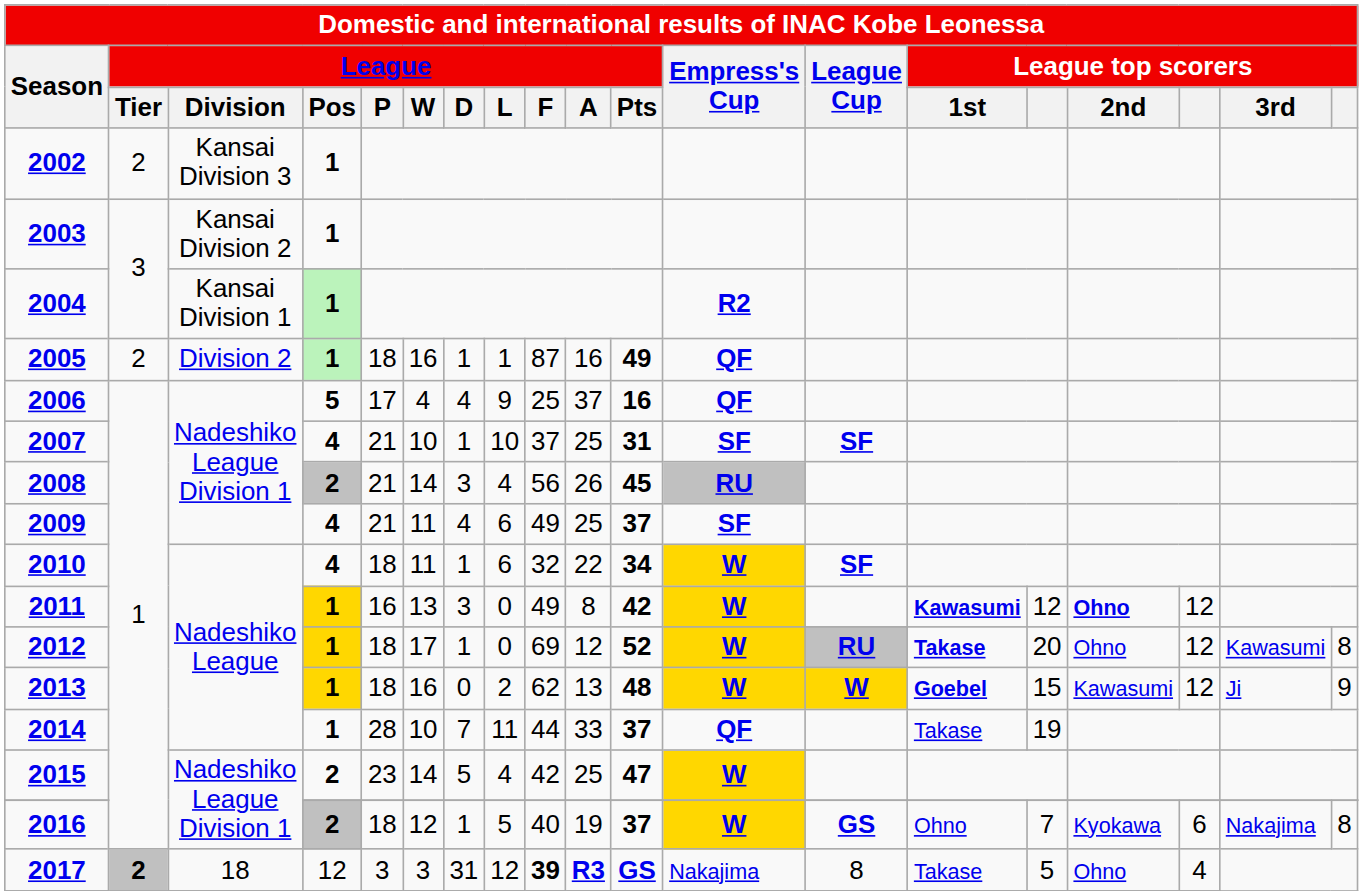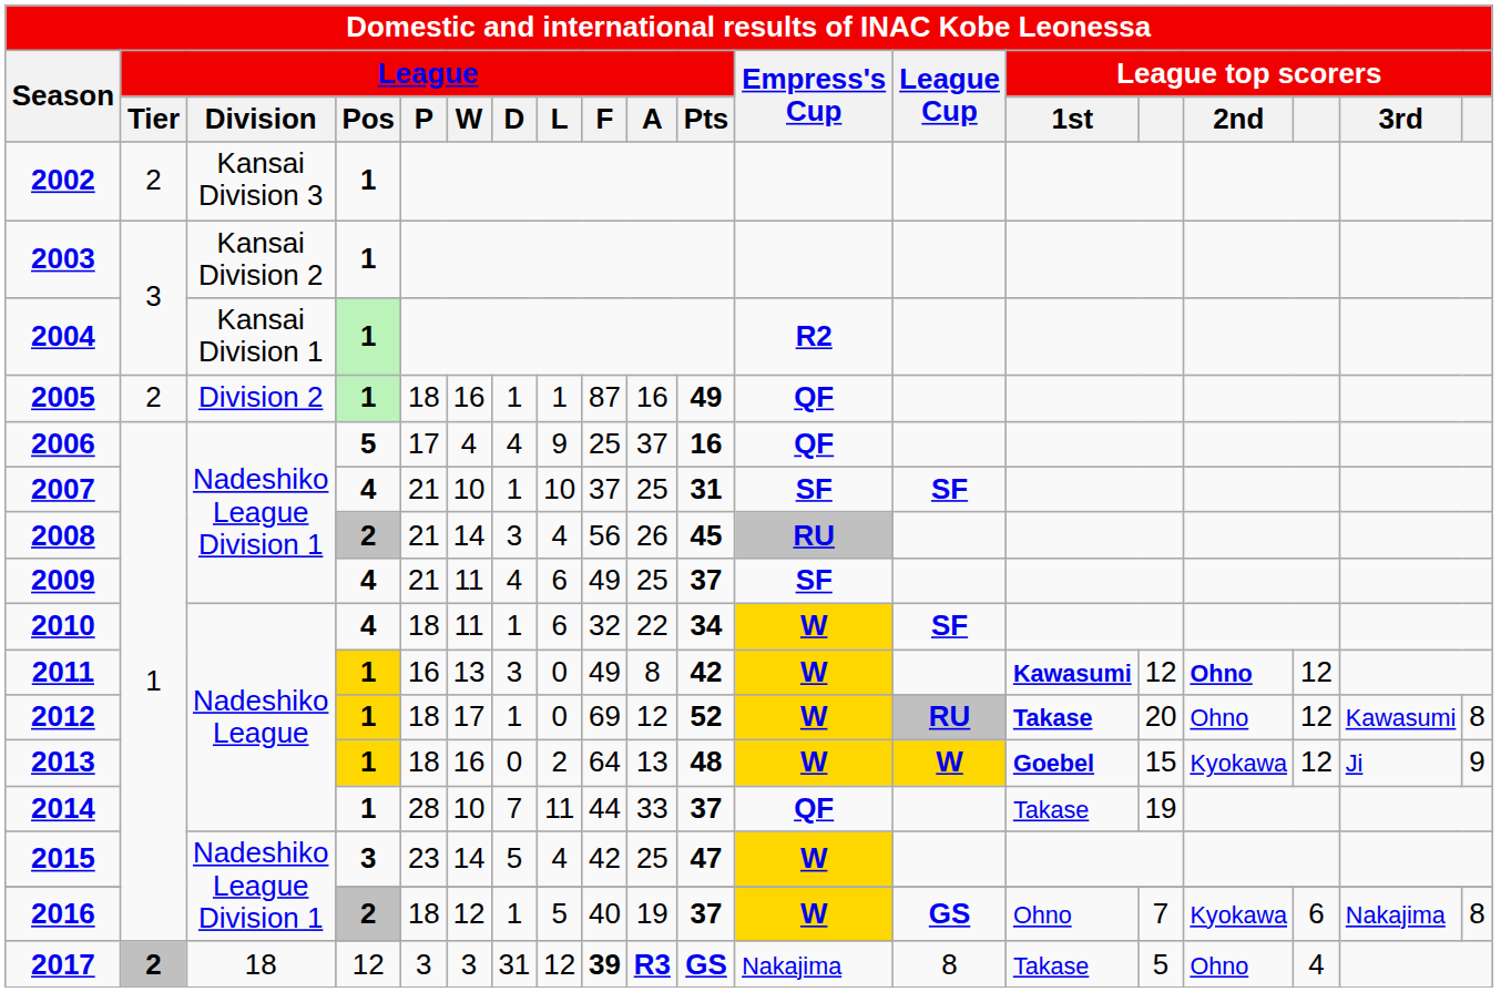 <table class="wikitable" style="text-align: center;">
 <tr>
 <th style="color:white; background:#F00000;" colspan=20>Domestic and international results of INAC Kobe Leonessa</th>
 </tr>
 <tr>
 <th rowspan=2 width="60"align=center>Season</th>
 <th colspan="10" style="color:white; background:#F00000;"><a href='#'>League</a></th>
 <th rowspan=2 width="60"align=center><a href='#'>Empress's Cup</a></th>
 <th rowspan=2><a href='#'>League Cup</a></th>
 <th colspan=6 style="color:white; background:#F00000;">League top scorers</th>
 </tr>
 <tr>
 <th width="20px">Tier</th>
 <th width=150px>Division</th>
 <th width=20px>Pos</th>
 <th width=20px>P</th>
 <th width=20px>W</th>
 <th width=20px>D</th>
 <th width=20px>L</th>
 <th width=20px>F</th>
 <th width=20px>A</th>
 <th width=20px>Pts</th>
 <th width=120px>1st</th>
 <th width=20px></th>
 <th width=120px>2nd</th>
 <th width=20px></th>
 <th width=120px>3rd</th>
 <th width=20px></th>
 </tr>
 <tr>
 <td><strong><a href='#'>2002</a></strong></td>
 <td>2</td>
 <td>Kansai Division 3</td>
 <td><strong>1</strong></td>
 <td colspan=7></td>
 <td></td>
 <td></td>
 <td colspan=2></td>
 <td colspan=2></td>
 <td colspan=2></td>
 </tr>
 <tr>
 <td><strong><a href='#'>2003</a></strong></td>
 <td rowspan=2>3</td>
 <td>Kansai Division 2</td>
 <td><strong>1</strong></td>
 <td colspan=7></td>
 <td></td>
 <td></td>
 <td colspan=2></td>
 <td colspan=2></td>
 <td colspan=2></td>
 </tr>
 <tr>
 <td><strong><a href='#'>2004</a></strong></td>
 <td>Kansai Division 1</td>
 <td bgcolor=#bbf3bb><strong>1</strong></td>
 <td colspan=7></td>
 <td><strong><a href='#'>R2</a></strong></td>
 <td></td>
 <td colspan=2></td>
 <td colspan=2></td>
 <td colspan=2></td>
 </tr>
 <tr>
 <td><strong><a href='#'>2005</a></strong></td>
 <td>2</td>
 <td><a href='#'>Division 2</a></td>
 <td bgcolor=#bbf3bb><strong>1</strong></td>
 <td>18</td>
 <td>16</td>
 <td>1</td>
 <td>1</td>
 <td>87</td>
 <td>16</td>
 <td><strong>49</strong></td>
 <td><strong><a href='#'>QF</a></strong></td>
 <td></td>
 <td colspan=2></td>
 <td colspan=2></td>
 <td colspan=2></td>
 </tr>
 <tr>
 <td><strong><a href='#'>2006</a></strong></td>
 <td rowspan=12>1</td>
 <td rowspan=4><a href='#'>Nadeshiko League Division 1</a></td>
 <td><strong>5</strong></td>
 <td>17</td>
 <td>4</td>
 <td>4</td>
 <td>9</td>
 <td>25</td>
 <td>37</td>
 <td><strong>16</strong></td>
 <td><strong><a href='#'>QF</a></strong></td>
 <td></td>
 <td colspan=2></td>
 <td colspan=2></td>
 <td colspan=2></td>
 </tr>
 <tr>
 <td><strong><a href='#'>2007</a></strong></td>
 <td><strong>4</strong></td>
 <td>21</td>
 <td>10</td>
 <td>1</td>
 <td>10</td>
 <td>37</td>
 <td>25</td>
 <td><strong>31</strong></td>
 <td><strong><a href='#'>SF</a></strong></td>
 <td><strong><a href='#'>SF</a></strong></td>
 <td colspan=2></td>
 <td colspan=2></td>
 <td colspan=2></td>
 </tr>
 <tr>
 <td><strong><a href='#'>2008</a></strong></td>
 <td bgcolor=silver><strong>2</strong></td>
 <td>21</td>
 <td>14</td>
 <td>3</td>
 <td>4</td>
 <td>56</td>
 <td>26</td>
 <td><strong>45</strong></td>
 <td bgcolor=silver><strong><a href='#'>RU</a></strong></td>
 <td></td>
 <td colspan=2></td>
 <td colspan=2></td>
 <td colspan=2></td>
 </tr>
 <tr>
 <td><strong><a href='#'>2009</a></strong></td>
 <td><strong>4</strong></td>
 <td>21</td>
 <td>11</td>
 <td>4</td>
 <td>6</td>
 <td>49</td>
 <td>25</td>
 <td><strong>37</strong></td>
 <td><strong><a href='#'>SF</a></strong></td>
 <td></td>
 <td colspan=2></td>
 <td colspan=2></td>
 <td colspan=2></td>
 </tr>
 <tr>
 <td><strong><a href='#'>2010</a></strong></td>
 <td rowspan=5><a href='#'>Nadeshiko League</a></td>
 <td><strong>4</strong></td>
 <td>18</td>
 <td>11</td>
 <td>1</td>
 <td>6</td>
 <td>32</td>
 <td>22</td>
 <td><strong>34</strong></td>
 <td bgcolor=gold><strong><a href='#'>W</a></strong></td>
 <td><strong><a href='#'>SF</a></strong></td>
 <td colspan=2></td>
 <td colspan=2></td>
 <td colspan=2></td>
 </tr>
 <tr>
 <td><strong><a href='#'>2011</a></strong></td>
 <td bgcolor=gold><strong>1</strong></td>
 <td>16</td>
 <td>13</td>
 <td>3</td>
 <td>0</td>
 <td>49</td>
 <td>8</td>
 <td><strong>42</strong></td>
 <td bgcolor=gold><strong><a href='#'>W</a></strong></td>
 <td></td>
 <td align=left> <small><strong><a href='#'>Kawasumi</a></strong></small></td>
 <td>12</td>
 <td align=left> <small><strong><a href='#'>Ohno</a></strong></small></td>
 <td>12</td>
 <td colspan=2></td>
 </tr>
 <tr>
 <td><strong><a href='#'>2012</a></strong></td>
 <td bgcolor=gold><strong>1</strong></td>
 <td>18</td>
 <td>17</td>
 <td>1</td>
 <td>0</td>
 <td>69</td>
 <td>12</td>
 <td><strong>52</strong></td>
 <td bgcolor=gold><strong><a href='#'>W</a></strong></td>
 <td bgcolor=silver><strong><a href='#'>RU</a></strong></td>
 <td align=left> <small><strong><a href='#'>Takase</a></strong></small></td>
 <td>20</td>
 <td align=left> <small><a href='#'>Ohno</a></small></td>
 <td>12</td>
 <td align=left> <small><a href='#'>Kawasumi</a></small></td>
 <td>8</td>
 </tr>
 <tr>
 <td><strong><a href='#'>2013</a></strong></td>
 <td bgcolor=gold><strong>1</strong></td>
 <td>18</td>
 <td>16</td>
 <td>0</td>
 <td>2</td>
-<td>62</td>
+<td>64</td>
 <td>13</td>
 <td><strong>48</strong></td>
 <td bgcolor=gold><strong><a href='#'>W</a></strong></td>
 <td bgcolor=gold><strong><a href='#'>W</a></strong></td>
 <td align=left> <small><strong><a href='#'>Goebel</a></strong></small></td>
 <td>15</td>
-<td align=left> <small><a href='#'>Kawasumi</a></small></td>
+<td align=left> <small><a href='#'>Kyokawa</a></small></td>
 <td>12</td>
 <td align=left> <small><a href='#'>Ji</a></small></td>
 <td>9</td>
 </tr>
 <tr>
 <td><strong><a href='#'>2014</a></strong></td>
 <td><strong>1</strong></td>
 <td>28</td>
 <td>10</td>
 <td>7</td>
 <td>11</td>
 <td>44</td>
 <td>33</td>
 <td><strong>37</strong></td>
 <td><strong><a href='#'>QF</a></strong></td>
 <td></td>
 <td align=left> <small><a href='#'>Takase</a></small></td>
 <td>19</td>
 <td colspan=2></td>
 <td colspan=2></td>
 </tr>
 <tr>
 <td><strong><a href='#'>2015</a></strong></td>
 <td rowspan=3><a href='#'>Nadeshiko League Division 1</a></td>
-<td><strong>2</strong></td>
+<td><strong>3</strong></td>
 <td>23</td>
 <td>14</td>
 <td>5</td>
 <td>4</td>
 <td>42</td>
 <td>25</td>
 <td><strong>47</strong></td>
 <td bgcolor=gold><strong><a href='#'>W</a></strong></td>
 <td></td>
 <td colspan=2></td>
 <td colspan=2></td>
 <td colspan=2></td>
 </tr>
 <tr || bgcolor=silver|>
 </tr>
 <tr>
 <td><strong><a href='#'>2016</a></strong></td>
 <td bgcolor=silver><strong>2</strong></td>
 <td>18</td>
 <td>12</td>
 <td>1</td>
 <td>5</td>
 <td>40</td>
 <td>19</td>
 <td><strong>37</strong></td>
 <td bgcolor=gold><strong><a href='#'>W</a></strong></td>
 <td><strong><a href='#'>GS</a></strong></td>
 <td align=left> <small><a href='#'>Ohno</a></small></td>
 <td>7</td>
 <td align=left> <small><a href='#'>Kyokawa</a></small></td>
 <td>6</td>
 <td align=left> <small><a href='#'>Nakajima</a></small></td>
 <td>8</td>
 </tr>
 <tr>
 <td><strong><a href='#'>2017</a></strong></td>
 <td bgcolor=silver><strong>2</strong></td>
 <td>18</td>
 <td>12</td>
 <td>3</td>
 <td>3</td>
 <td>31</td>
 <td>12</td>
 <td><strong>39</strong></td>
 <td><strong><a href='#'>R3</a></strong></td>
 <td><strong><a href='#'>GS</a></strong></td>
 <td align=left> <small><a href='#'>Nakajima</a></small></td>
 <td>8</td>
 <td align=left> <small><a href='#'>Takase</a></small></td>
 <td>5</td>
 <td align=left> <small><a href='#'>Ohno</a></small></td>
 <td>4</td>
 </tr>
 <tr>
 </tr>
 </table>
